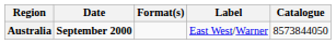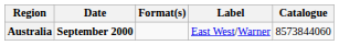 <table class="wikitable plainrowheaders">
 <tr>
 <th scope="col">Region</th>
 <th scope="col">Date</th>
 <th scope="col">Format(s)</th>
 <th scope="col">Label</th>
 <th scope="col">Catalogue</th>
 </tr>
 <tr>
 <th scope="row">Australia</th>
 <td><strong>September 2000</strong></td>
 <td></td>
 <td><a href='#'>East West</a>/<a href='#'>Warner</a></td>
-<td>8573844050</td>
+<td>8573844060</td>
 </tr>
 </table>
